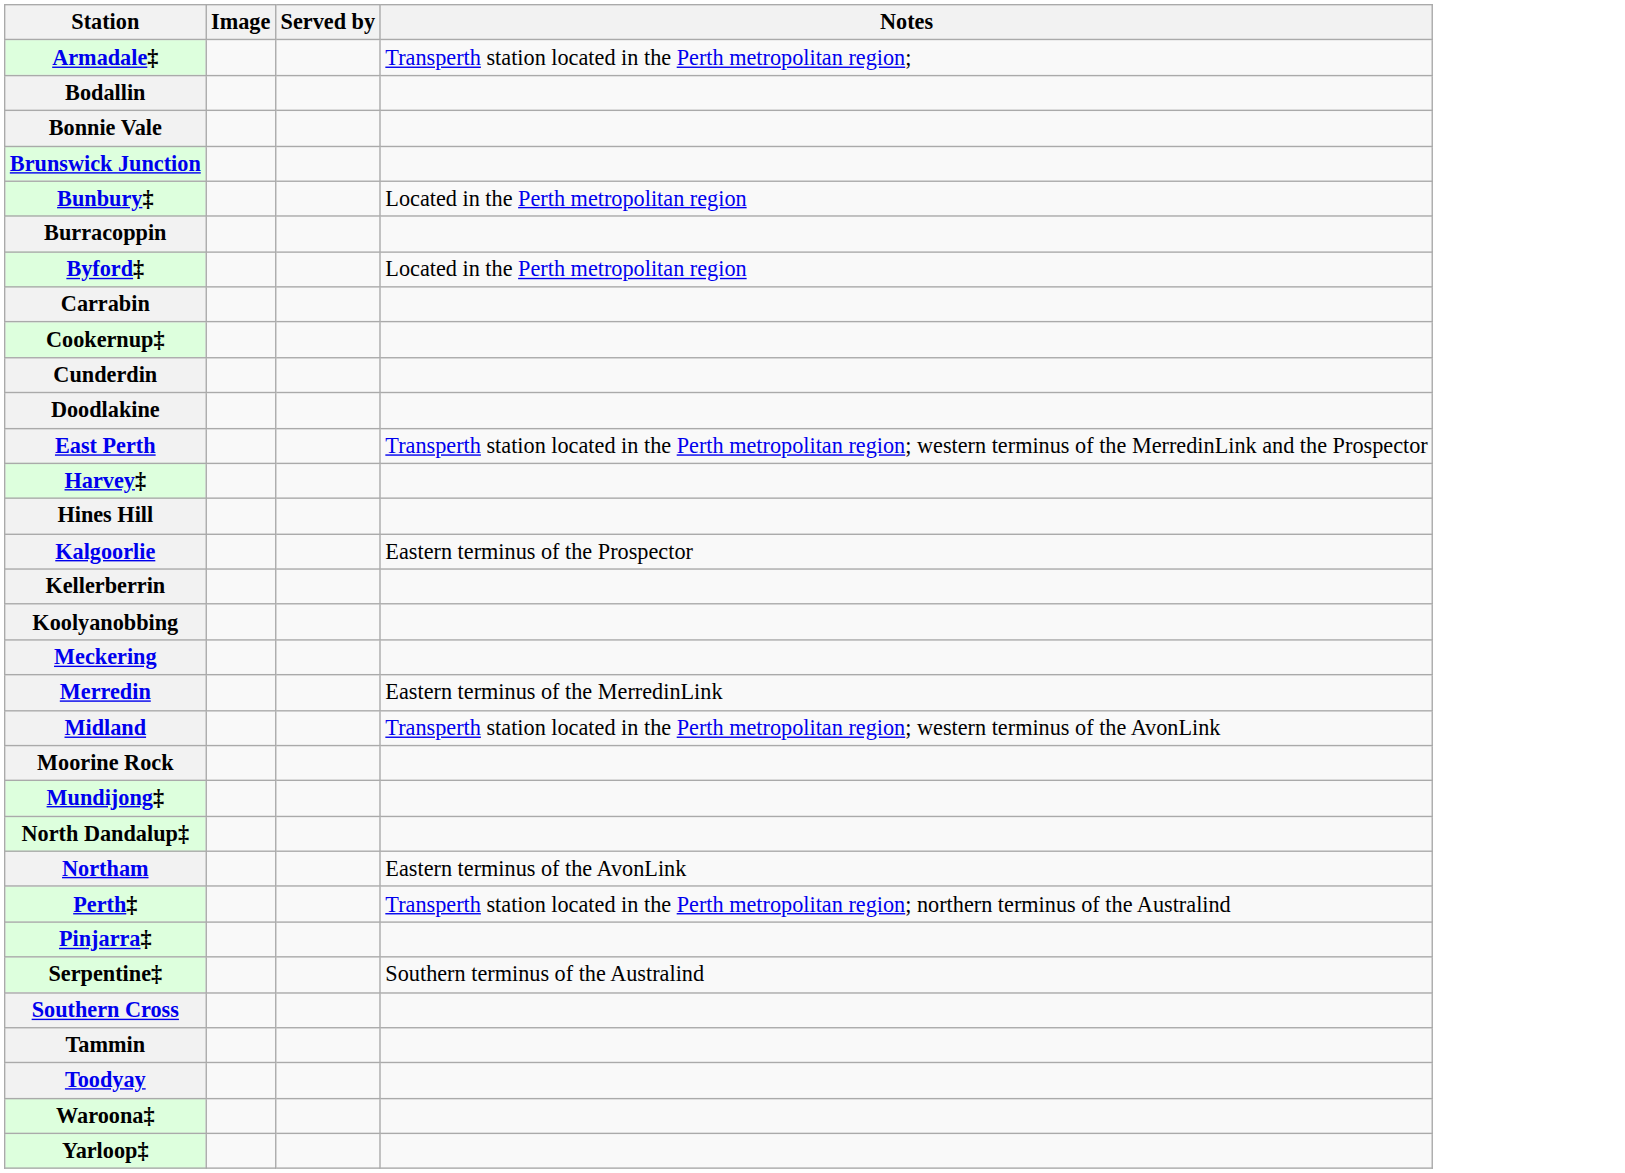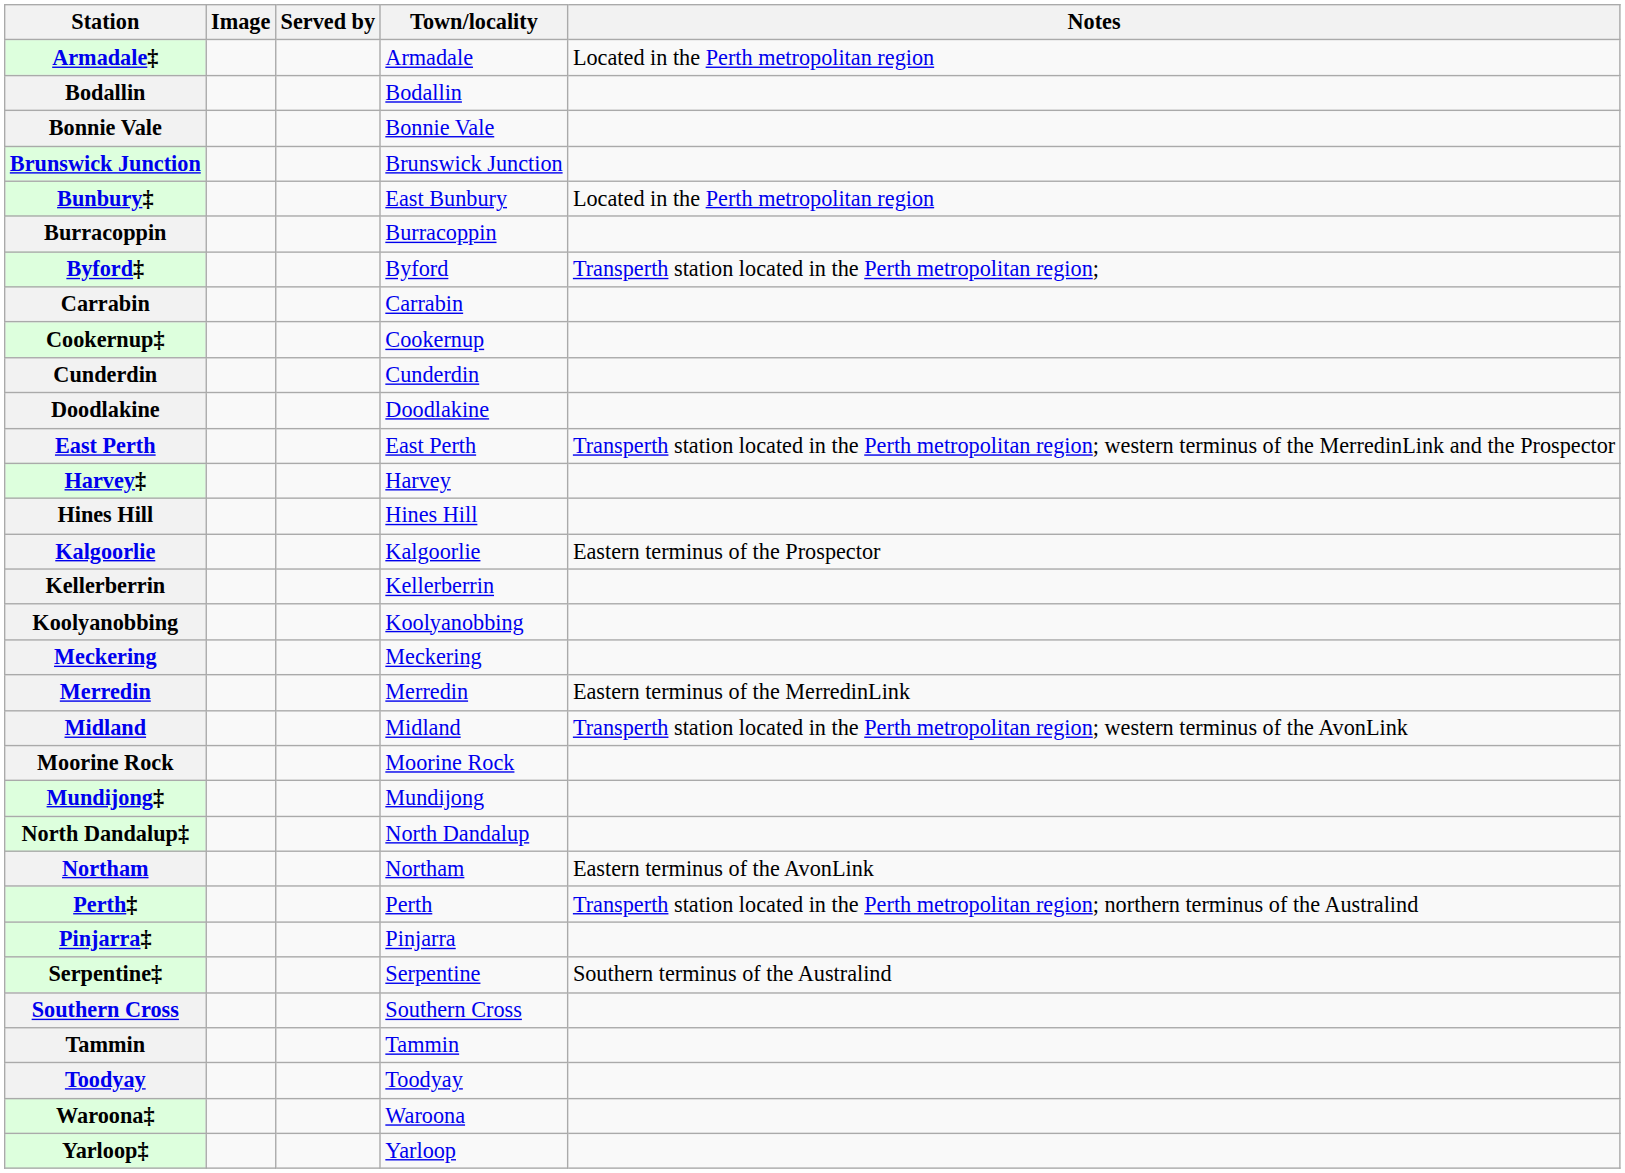 <table class="wikitable sortable sticky-header">
 <tr>
 <th>Station</th>
 <th class="unsortable">Image</th>
 <th>Served by</th>
+<th>Town/locality</th>
 <th class="unsortable">Notes</th>
 </tr>
 <tr>
 <th scope="row" style="background-color:#DDFFDD"><a href='#'>Armadale</a>‡</th>
 <td></td>
 <td></td>
-<td><a href='#'>Transperth</a> station located in the <a href='#'>Perth metropolitan region</a>;</td>
+<td><a href='#'>Armadale</a></td>
+<td>Located in the <a href='#'>Perth metropolitan region</a></td>
 </tr>
 <tr>
 <th scope=row>Bodallin</th>
 <td></td>
 <td></td>
+<td><a href='#'>Bodallin</a></td>
 <td></td>
 </tr>
 <tr>
 <th scope=row>Bonnie Vale</th>
 <td></td>
 <td></td>
+<td><a href='#'>Bonnie Vale</a></td>
 <td></td>
 </tr>
 <tr>
 <th scope=row style="background-color:#DDFFDD"><a href='#'>Brunswick Junction</a></th>
 <td></td>
 <td></td>
+<td><a href='#'>Brunswick Junction</a></td>
 <td></td>
 </tr>
 <tr>
 <th scope=row style="background-color:#DDFFDD"><a href='#'>Bunbury</a>‡</th>
 <td></td>
 <td></td>
+<td><a href='#'>East Bunbury</a></td>
 <td>Located in the <a href='#'>Perth metropolitan region</a></td>
 </tr>
 <tr>
 <th scope=row>Burracoppin</th>
 <td></td>
 <td></td>
+<td><a href='#'>Burracoppin</a></td>
 <td></td>
 </tr>
 <tr>
 <th scope=row style="background-color:#DDFFDD"><a href='#'>Byford</a>‡</th>
 <td></td>
 <td></td>
-<td>Located in the <a href='#'>Perth metropolitan region</a></td>
+<td><a href='#'>Byford</a></td>
+<td><a href='#'>Transperth</a> station located in the <a href='#'>Perth metropolitan region</a>;</td>
 </tr>
 <tr>
 <th scope=row>Carrabin</th>
 <td></td>
 <td></td>
+<td><a href='#'>Carrabin</a></td>
 <td></td>
 </tr>
 <tr>
 <th scope=row style="background-color:#DDFFDD">Cookernup‡</th>
 <td></td>
 <td></td>
+<td><a href='#'>Cookernup</a></td>
 <td></td>
 </tr>
 <tr>
 <th scope=row>Cunderdin</th>
 <td></td>
 <td><div></div></td>
+<td><a href='#'>Cunderdin</a></td>
 <td></td>
 </tr>
 <tr>
 <th scope=row>Doodlakine</th>
 <td></td>
 <td></td>
+<td><a href='#'>Doodlakine</a></td>
 <td></td>
 </tr>
 <tr>
 <th scope=row><a href='#'>East Perth</a></th>
 <td></td>
 <td></td>
+<td><a href='#'>East Perth</a></td>
 <td><a href='#'>Transperth</a> station located in the <a href='#'>Perth metropolitan region</a>; western terminus of the MerredinLink and the Prospector</td>
 </tr>
 <tr>
 <th scope=row style="background-color:#DDFFDD"><a href='#'>Harvey</a>‡</th>
 <td></td>
 <td></td>
+<td><a href='#'>Harvey</a></td>
 <td></td>
 </tr>
 <tr>
 <th scope=row>Hines Hill</th>
 <td></td>
 <td></td>
+<td><a href='#'>Hines Hill</a></td>
 <td></td>
 </tr>
 <tr>
 <th scope=row><a href='#'>Kalgoorlie</a></th>
 <td></td>
 <td></td>
+<td><a href='#'>Kalgoorlie</a></td>
 <td>Eastern terminus of the Prospector</td>
 </tr>
 <tr>
 <th scope=row>Kellerberrin</th>
 <td></td>
 <td></td>
+<td><a href='#'>Kellerberrin</a></td>
 <td></td>
 </tr>
 <tr>
 <th scope=row>Koolyanobbing</th>
 <td></td>
 <td></td>
+<td><a href='#'>Koolyanobbing</a></td>
 <td></td>
 </tr>
 <tr>
 <th scope=row><a href='#'>Meckering</a></th>
 <td></td>
 <td></td>
+<td><a href='#'>Meckering</a></td>
 <td></td>
 </tr>
 <tr>
 <th scope=row><a href='#'>Merredin</a></th>
 <td></td>
 <td></td>
+<td><a href='#'>Merredin</a></td>
 <td>Eastern terminus of the MerredinLink</td>
 </tr>
 <tr>
 <th scope=row><a href='#'>Midland</a></th>
 <td></td>
 <td></td>
+<td><a href='#'>Midland</a></td>
 <td><a href='#'>Transperth</a> station located in the <a href='#'>Perth metropolitan region</a>; western terminus of the AvonLink</td>
 </tr>
 <tr>
 <th scope=row>Moorine Rock</th>
 <td></td>
 <td></td>
+<td><a href='#'>Moorine Rock</a></td>
 <td></td>
 </tr>
 <tr>
 <th scope=row style="background-color:#DDFFDD"><a href='#'>Mundijong</a>‡</th>
 <td></td>
 <td></td>
+<td><a href='#'>Mundijong</a></td>
 <td></td>
 </tr>
 <tr>
 <th scope=row style="background-color:#DDFFDD">North Dandalup‡</th>
 <td></td>
 <td></td>
+<td><a href='#'>North Dandalup</a></td>
 <td></td>
 </tr>
 <tr>
 <th scope=row><a href='#'>Northam</a></th>
 <td></td>
 <td></td>
+<td><a href='#'>Northam</a></td>
 <td>Eastern terminus of the AvonLink</td>
 </tr>
 <tr>
 <th scope=row style="background-color:#DDFFDD"><a href='#'>Perth</a>‡</th>
 <td></td>
 <td> </td>
+<td><a href='#'>Perth</a></td>
 <td><a href='#'>Transperth</a> station located in the <a href='#'>Perth metropolitan region</a>; northern terminus of the Australind</td>
 </tr>
 <tr>
 <th scope=row style="background-color:#DDFFDD"><a href='#'>Pinjarra</a>‡</th>
 <td></td>
 <td></td>
+<td><a href='#'>Pinjarra</a></td>
 <td></td>
 </tr>
 <tr>
 <th scope=row style="background-color:#DDFFDD">Serpentine‡</th>
 <td></td>
 <td></td>
+<td><a href='#'>Serpentine</a></td>
 <td>Southern terminus of the Australind</td>
 </tr>
 <tr>
 <th scope=row><a href='#'>Southern Cross</a></th>
 <td></td>
 <td></td>
+<td><a href='#'>Southern Cross</a></td>
 <td></td>
 </tr>
 <tr>
 <th scope=row>Tammin</th>
 <td></td>
 <td></td>
+<td><a href='#'>Tammin</a></td>
 <td></td>
 </tr>
 <tr>
 <th scope=row><a href='#'>Toodyay</a></th>
 <td></td>
 <td></td>
+<td><a href='#'>Toodyay</a></td>
 <td></td>
 </tr>
 <tr>
 <th scope=row style="background-color:#DDFFDD">Waroona‡</th>
 <td></td>
 <td></td>
+<td><a href='#'>Waroona</a></td>
 <td></td>
 </tr>
 <tr>
 <th scope=row style="background-color:#DDFFDD">Yarloop‡</th>
 <td></td>
 <td></td>
+<td><a href='#'>Yarloop</a></td>
 <td></td>
 </tr>
 </table>
